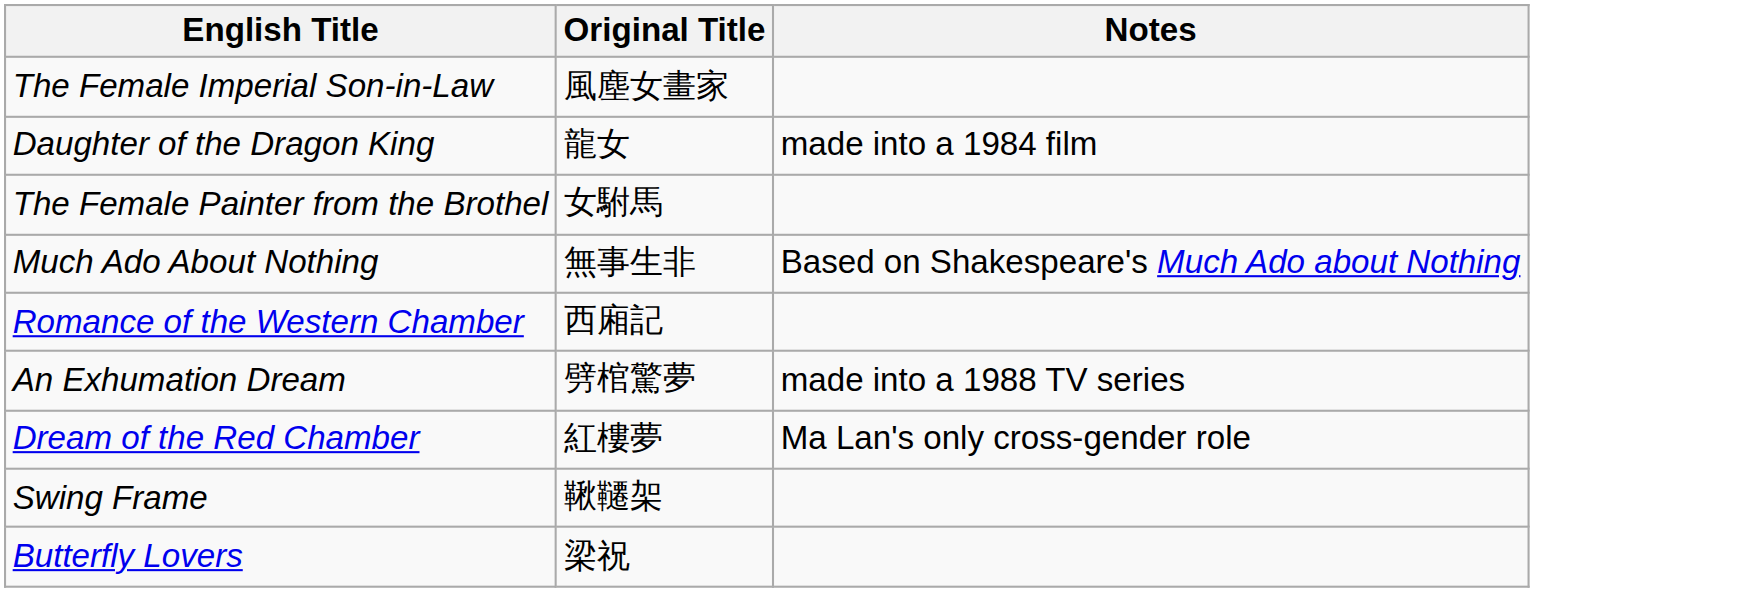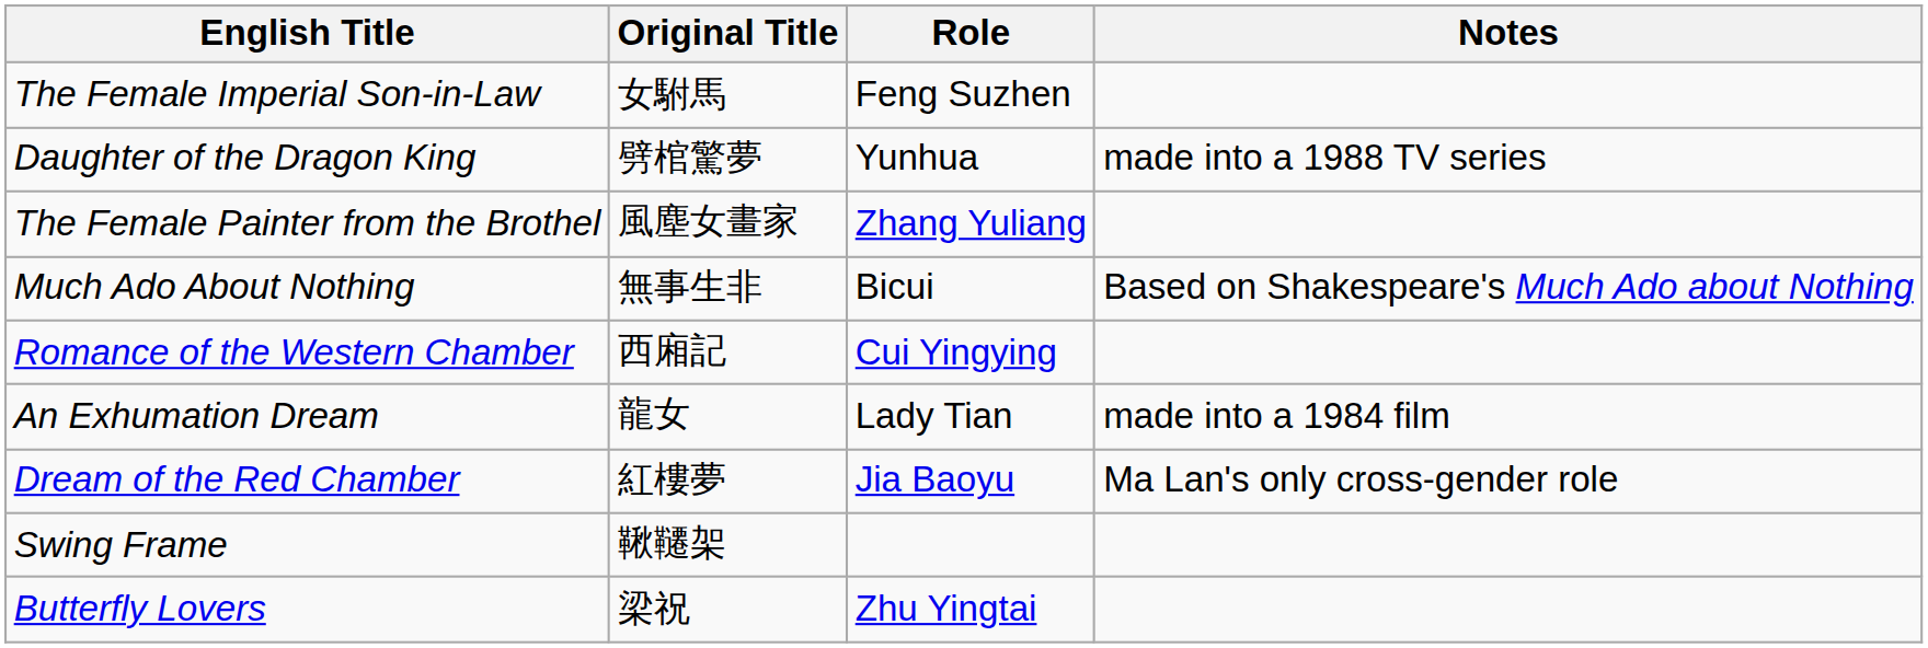 <table class="wikitable sortable">
 <tr>
 <th>English Title</th>
 <th>Original Title</th>
+<th>Role</th>
 <th class="unsortable">Notes</th>
 </tr>
 <tr>
 <td><em>The Female Imperial Son-in-Law</em></td>
-<td>風塵女畫家</td>
+<td>女駙馬</td>
+<td>Feng Suzhen</td>
 <td></td>
 </tr>
 <tr>
 <td><em>Daughter of the Dragon King</em></td>
-<td>龍女</td>
-<td>made into a 1984 film</td>
+<td>劈棺驚夢</td>
+<td>Yunhua</td>
+<td>made into a 1988 TV series</td>
 </tr>
 <tr>
 <td><em>The Female Painter from the Brothel</em></td>
-<td>女駙馬</td>
+<td>風塵女畫家</td>
+<td><a href='#'>Zhang Yuliang</a></td>
 <td></td>
 </tr>
 <tr>
 <td><em>Much Ado About Nothing</em></td>
 <td>無事生非</td>
+<td>Bicui</td>
 <td>Based on Shakespeare's <em><a href='#'>Much Ado about Nothing</a></em></td>
 </tr>
 <tr>
 <td><em><a href='#'>Romance of the Western Chamber</a></em></td>
 <td>西廂記</td>
+<td><a href='#'>Cui Yingying</a></td>
 <td></td>
 </tr>
 <tr>
 <td><em>An Exhumation Dream</em></td>
-<td>劈棺驚夢</td>
-<td>made into a 1988 TV series</td>
+<td>龍女</td>
+<td>Lady Tian</td>
+<td>made into a 1984 film</td>
 </tr>
 <tr>
 <td><em><a href='#'>Dream of the Red Chamber</a></em></td>
 <td>紅樓夢</td>
+<td><a href='#'>Jia Baoyu</a></td>
 <td>Ma Lan's only cross-gender role</td>
 </tr>
 <tr>
 <td><em>Swing Frame</em></td>
 <td>鞦韆架</td>
 <td></td>
+<td></td>
 </tr>
 <tr>
 <td><em><a href='#'>Butterfly Lovers</a></em></td>
 <td>梁祝</td>
+<td><a href='#'>Zhu Yingtai</a></td>
 <td></td>
 </tr>
 </table>
